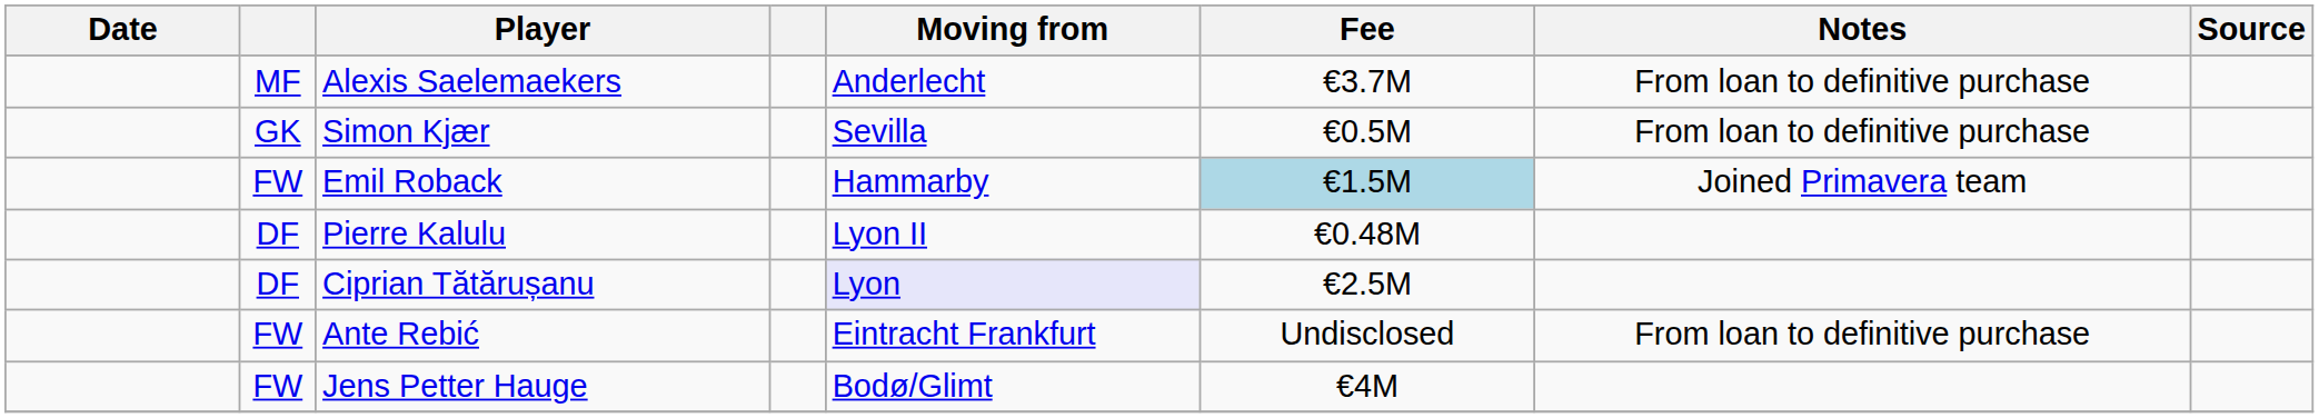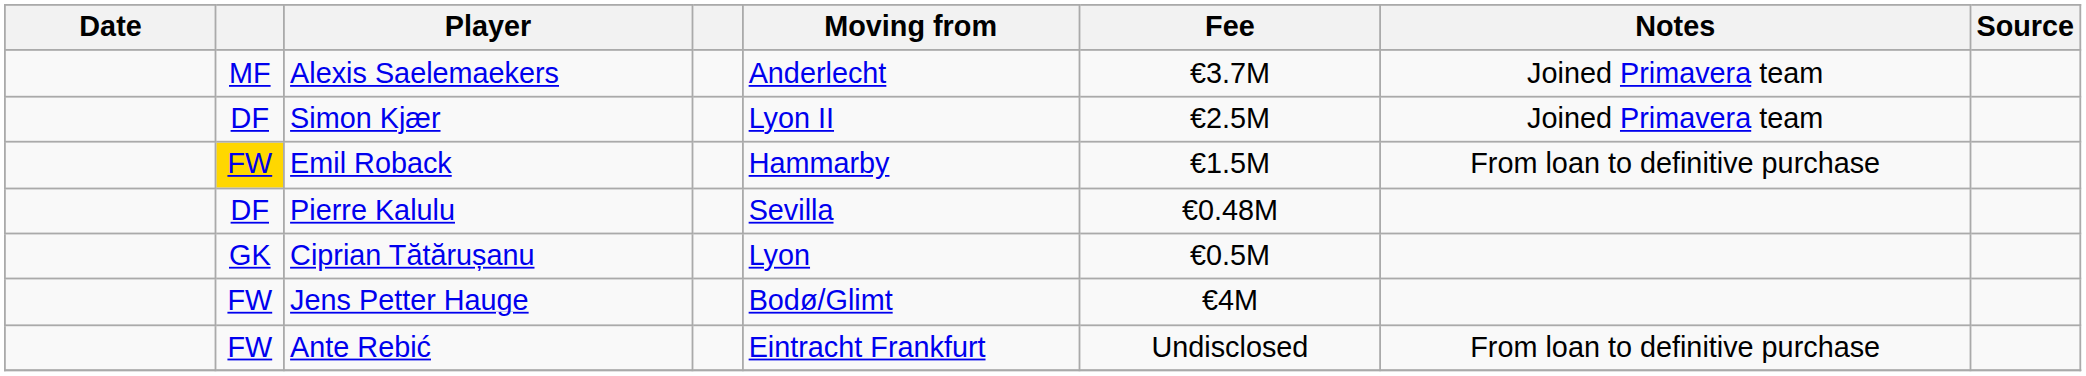 <table class="wikitable sortable">
 <tr>
 <th style="width:110px">Date</th>
 <th style="width:30px"></th>
 <th style="width:220px">Player</th>
 <th style="width:20px"></th>
 <th style="width:180px">Moving from</th>
 <th style="width:160px">Fee</th>
 <th style="width:320px" class="unsortable">Notes</th>
 <th style="width:35px">Source</th>
 </tr>
 <tr>
 <td></td>
 <td style="text-align:center"><a href='#'>MF</a></td>
 <td> <a href='#'>Alexis Saelemaekers</a></td>
 <td style="text-align:center"></td>
 <td> <a href='#'>Anderlecht</a></td>
 <td style="text-align:center">€3.7M</td>
-<td style="text-align:center">From loan to definitive purchase</td>
+<td style="text-align:center">Joined <a href='#'>Primavera</a> team</td>
 <td></td>
 </tr>
 <tr>
 <td></td>
-<td style="text-align:center"><a href='#'>GK</a></td>
+<td style="text-align:center"><a href='#'>DF</a></td>
 <td> <a href='#'>Simon Kjær</a></td>
 <td style="text-align:center"></td>
-<td> <a href='#'>Sevilla</a></td>
-<td style="text-align:center">€0.5M</td>
-<td style="text-align:center">From loan to definitive purchase</td>
+<td> <a href='#'>Lyon II</a></td>
+<td style="text-align:center">€2.5M</td>
+<td style="text-align:center">Joined <a href='#'>Primavera</a> team</td>
 <td></td>
 </tr>
 <tr>
 <td></td>
-<td style="text-align:center"><a href='#'>FW</a></td>
+<td style="background: gold; text-align:center"><a href='#'>FW</a></td>
 <td> <a href='#'>Emil Roback</a></td>
 <td style="text-align:center"></td>
 <td> <a href='#'>Hammarby</a></td>
-<td style="background: lightblue; text-align:center">€1.5M</td>
-<td style="text-align:center">Joined <a href='#'>Primavera</a> team</td>
+<td style="text-align:center">€1.5M</td>
+<td style="text-align:center">From loan to definitive purchase</td>
 <td></td>
 </tr>
 <tr>
 <td></td>
 <td style="text-align:center"><a href='#'>DF</a></td>
 <td>  <a href='#'>Pierre Kalulu</a></td>
 <td style="text-align:center"></td>
-<td> <a href='#'>Lyon II</a></td>
+<td> <a href='#'>Sevilla</a></td>
 <td style="text-align:center">€0.48M</td>
 <td style="text-align:center"></td>
 <td></td>
 </tr>
 <tr>
 <td></td>
-<td style="text-align:center"><a href='#'>DF</a></td>
+<td style="text-align:center"><a href='#'>GK</a></td>
 <td> <a href='#'>Ciprian Tătărușanu</a></td>
 <td style="text-align:center"></td>
-<td style="background: lavender;"> <a href='#'>Lyon</a></td>
-<td style="text-align:center">€2.5M</td>
+<td> <a href='#'>Lyon</a></td>
+<td style="text-align:center">€0.5M</td>
+<td style="text-align:center"></td>
+<td></td>
+</tr>
+<tr>
+<td></td>
+<td style="text-align:center"><a href='#'>FW</a></td>
+<td> <a href='#'>Jens Petter Hauge</a></td>
+<td style="text-align:center"></td>
+<td> <a href='#'>Bodø/Glimt</a></td>
+<td style="text-align:center">€4M</td>
 <td style="text-align:center"></td>
 <td></td>
 </tr>
 <tr>
 <td></td>
 <td style="text-align:center"><a href='#'>FW</a></td>
 <td> <a href='#'>Ante Rebić</a></td>
 <td style="text-align:center"></td>
 <td> <a href='#'>Eintracht Frankfurt</a></td>
 <td style="text-align:center">Undisclosed</td>
 <td style="text-align:center">From loan to definitive purchase</td>
 <td></td>
 </tr>
 <tr>
-<td></td>
-<td style="text-align:center"><a href='#'>FW</a></td>
-<td> <a href='#'>Jens Petter Hauge</a></td>
-<td style="text-align:center"></td>
-<td> <a href='#'>Bodø/Glimt</a></td>
-<td style="text-align:center">€4M</td>
-<td style="text-align:center"></td>
-<td></td>
-</tr>
-<tr>
 </tr>
 </table>
